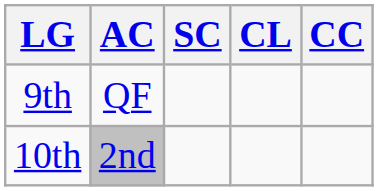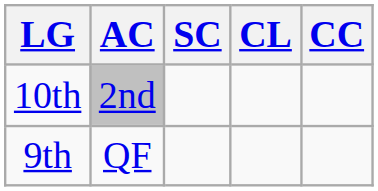 <table class="wikitable" style="text-align:center;">
 <tr>
 <th><a href='#'>LG</a></th>
 <th><a href='#'>AC</a></th>
 <th><a href='#'>SC</a></th>
 <th><a href='#'>CL</a></th>
 <th><a href='#'>CC</a></th>
 </tr>
 <tr>
+<td><a href='#'>10th</a></td>
+<td style="background:silver;"><a href='#'>2nd</a></td>
+<td></td>
+<td></td>
+<td></td>
+</tr>
+<tr>
 <td><a href='#'>9th</a></td>
 <td><a href='#'>QF</a></td>
 <td></td>
 <td></td>
 <td></td>
 </tr>
-<tr>
-<td><a href='#'>10th</a></td>
-<td style="background:silver;"><a href='#'>2nd</a></td>
-<td></td>
-<td></td>
-<td></td>
-</tr>
 </table>
